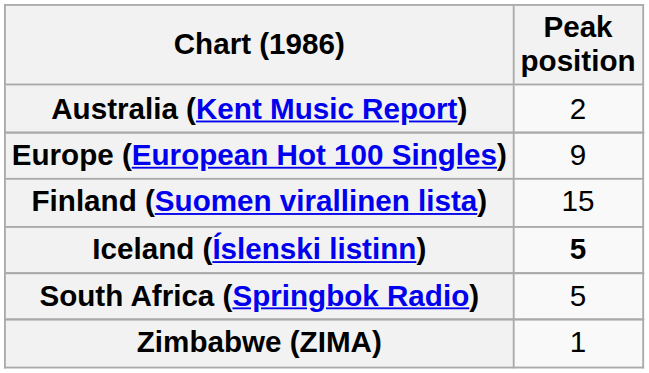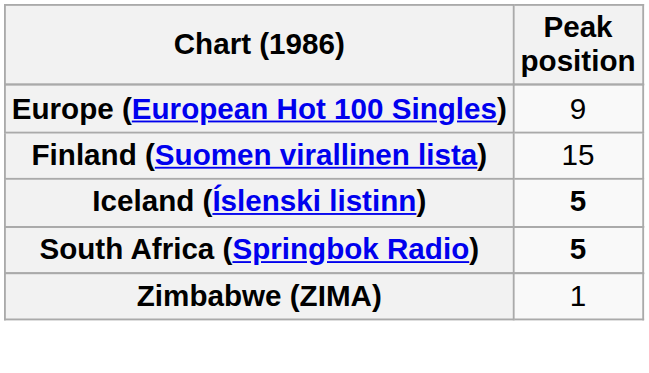 <table class="wikitable sortable plainrowheaders" style="text-align:center">
 <tr>
 <th>Chart (1986)</th>
 <th>Peak<br>position</th>
-</tr>
-<tr>
-<th scope="row">Australia (<a href='#'>Kent Music Report</a>)</th>
-<td>2</td>
 </tr>
 <tr>
 </tr>
 <tr>
 </tr>
 <tr>
 </tr>
 <tr>
 </tr>
 <tr>
 <th scope="row">Europe (<a href='#'>European Hot 100 Singles</a>)</th>
 <td>9</td>
 </tr>
 <tr>
 <th scope="row">Finland (<a href='#'>Suomen virallinen lista</a>)</th>
 <td>15</td>
 </tr>
 <tr>
 <th scope="row">Iceland (<a href='#'>Íslenski listinn</a>)</th>
 <td><strong>5</strong></td>
 </tr>
 <tr>
 </tr>
 <tr>
 </tr>
 <tr>
 </tr>
 <tr>
 </tr>
 <tr>
 <th scope="row">South Africa (<a href='#'>Springbok Radio</a>)</th>
-<td>5</td>
+<td><strong>5</strong></td>
 </tr>
 <tr>
 </tr>
 <tr>
 </tr>
 <tr>
 </tr>
 <tr>
 </tr>
 <tr>
 </tr>
 <tr>
 </tr>
 <tr>
 </tr>
 <tr>
 <th scope="row">Zimbabwe (ZIMA)</th>
 <td>1</td>
 </tr>
 </table>
